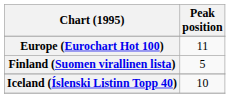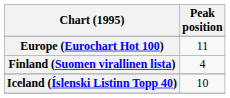 <table class="wikitable sortable plainrowheaders" style="text-align:center">
 <tr>
 <th>Chart (1995)</th>
 <th>Peak<br>position</th>
 </tr>
 <tr>
 </tr>
 <tr>
 </tr>
 <tr>
 </tr>
 <tr>
 </tr>
 <tr>
 <th scope="row">Europe (<a href='#'>Eurochart Hot 100</a>)</th>
 <td>11</td>
 </tr>
 <tr>
 <th scope=row>Finland (<a href='#'>Suomen virallinen lista</a>)</th>
-<td>5</td>
+<td>4</td>
 </tr>
 <tr>
 </tr>
 <tr>
 <th scope="row">Iceland (<a href='#'>Íslenski Listinn Topp 40</a>)</th>
 <td>10</td>
 </tr>
 <tr>
 </tr>
 <tr>
 </tr>
 <tr>
 </tr>
 <tr>
 </tr>
 <tr>
 </tr>
 <tr>
 </tr>
 <tr>
 </tr>
 <tr>
 </tr>
 <tr>
 </tr>
 </table>
